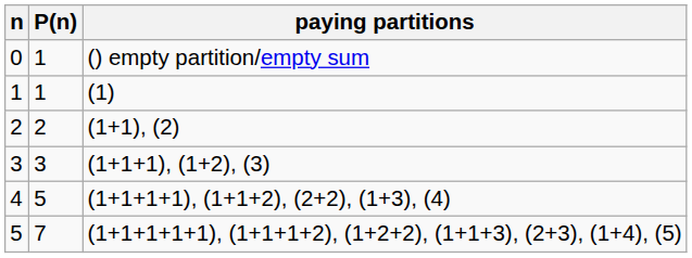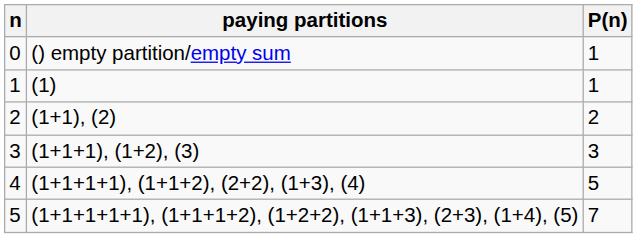 <table class="wikitable">
 <tr>
 <th>n</th>
+<th>paying partitions</th>
 <th>P(n)</th>
-<th>paying partitions</th>
 </tr>
 <tr>
 <td>0</td>
+<td>() empty partition/<a href='#'>empty sum</a></td>
 <td>1</td>
-<td>() empty partition/<a href='#'>empty sum</a></td>
 </tr>
 <tr>
 <td>1</td>
+<td>(1)</td>
 <td>1</td>
-<td>(1)</td>
 </tr>
 <tr>
 <td>2</td>
+<td>(1+1), (2)</td>
 <td>2</td>
-<td>(1+1), (2)</td>
 </tr>
 <tr>
 <td>3</td>
+<td>(1+1+1), (1+2), (3)</td>
 <td>3</td>
-<td>(1+1+1), (1+2), (3)</td>
 </tr>
 <tr>
 <td>4</td>
+<td>(1+1+1+1), (1+1+2), (2+2), (1+3), (4)</td>
 <td>5</td>
-<td>(1+1+1+1), (1+1+2), (2+2), (1+3), (4)</td>
 </tr>
 <tr>
 <td>5</td>
+<td>(1+1+1+1+1), (1+1+1+2), (1+2+2), (1+1+3), (2+3), (1+4), (5)</td>
 <td>7</td>
-<td>(1+1+1+1+1), (1+1+1+2), (1+2+2), (1+1+3), (2+3), (1+4), (5)</td>
 </tr>
 </table>
